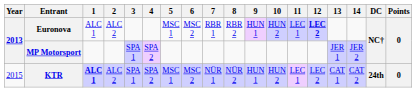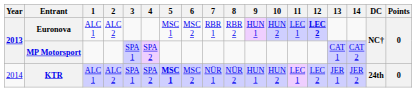 <table class="wikitable" style="text-align:center; font-size:85%">
 <tr>
 <th>Year</th>
 <th>Entrant</th>
 <th>1</th>
 <th>2</th>
 <th>3</th>
 <th>4</th>
 <th>5</th>
 <th>6</th>
 <th>7</th>
 <th>8</th>
 <th>9</th>
 <th>10</th>
 <th>11</th>
 <th>12</th>
 <th>13</th>
 <th>14</th>
 <th>DC</th>
 <th>Points</th>
 </tr>
 <tr>
 <th rowspan="2"><a href='#'>2013</a></th>
 <th nowrap>Euronova</th>
 <td style="background:#;"><a href='#'>ALC<br>1</a><br></td>
 <td style="background:#;"><a href='#'>ALC<br>2</a><br></td>
 <td></td>
 <td></td>
 <td style="background:#;"><a href='#'>MSC<br>1</a><br></td>
 <td style="background:#;"><a href='#'>MSC<br>2</a><br></td>
 <td style="background:#;"><a href='#'>RBR<br>1</a><br></td>
 <td style="background:#;"><a href='#'>RBR<br>2</a><br></td>
 <td style="background:#efcfff;"><a href='#'>HUN<br>1</a><br></td>
 <td style="background:#cfcfff;"><a href='#'>HUN<br>2</a><br></td>
 <td style="background:#cfcfff;"><a href='#'>LEC<br>1</a><br></td>
 <td style="background:#cfcfff;"><strong><a href='#'>LEC<br>2</a><br></strong></td>
 <td></td>
 <td></td>
 <th rowspan="2">NC†</th>
 <th rowspan="2">0</th>
 </tr>
 <tr>
 <th no wrap><a href='#'>MP Motorsport</a></th>
 <td></td>
 <td></td>
 <td style="background:#cfcfff;"><a href='#'>SPA<br>1</a><br></td>
 <td style="background:#efcfff;"><a href='#'>SPA<br>2</a><br></td>
 <td></td>
 <td></td>
 <td></td>
 <td></td>
 <td></td>
 <td></td>
 <td></td>
 <td></td>
-<td style="background:#cfcfff;"><a href='#'>JER<br>1</a><br></td>
-<td style="background:#cfcfff;"><a href='#'>JER<br>2</a><br></td>
+<td style="background:#cfcfff;"><a href='#'>CAT<br>1</a><br></td>
+<td style="background:#cfcfff;"><a href='#'>CAT<br>2</a><br></td>
 </tr>
 <tr>
-<td><a href='#'>2015</a></td>
+<td><a href='#'>2014</a></td>
 <th nowrap><a href='#'>KTR</a></th>
-<td style="background:#cfcfff;"><strong><a href='#'>ALC<br>1</a><br></strong></td>
+<td style="background:#cfcfff;"><a href='#'>ALC<br>1</a><br></td>
 <td style="background:#cfcfff;"><a href='#'>ALC<br>2</a><br></td>
 <td style="background:#cfcfff;"><a href='#'>SPA<br>1</a><br></td>
 <td style="background:#cfcfff;"><a href='#'>SPA<br>2</a><br></td>
-<td style="background:#cfcfff;"><a href='#'>MSC<br>1</a><br></td>
+<td style="background:#cfcfff;"><strong><a href='#'>MSC<br>1</a><br></strong></td>
 <td style="background:#cfcfff;"><a href='#'>MSC<br>2</a><br></td>
 <td style="background:#cfcfff;"><a href='#'>NÜR<br>1</a><br></td>
 <td style="background:#cfcfff;"><a href='#'>NÜR<br>2</a><br></td>
 <td style="background:#cfcfff;"><a href='#'>HUN<br>1</a><br></td>
 <td style="background:#cfcfff;"><a href='#'>HUN<br>2</a><br></td>
 <td style="background:#efcfff;"><a href='#'>LEC<br>1</a><br></td>
 <td style="background:#cfcfff;"><a href='#'>LEC<br>2</a><br></td>
-<td style="background:#cfcfff;"><a href='#'>CAT<br>1</a><br></td>
-<td style="background:#cfcfff;"><a href='#'>CAT<br>2</a><br></td>
+<td style="background:#cfcfff;"><a href='#'>JER<br>1</a><br></td>
+<td style="background:#cfcfff;"><a href='#'>JER<br>2</a><br></td>
 <th>24th</th>
 <th>0</th>
 </tr>
 </table>
